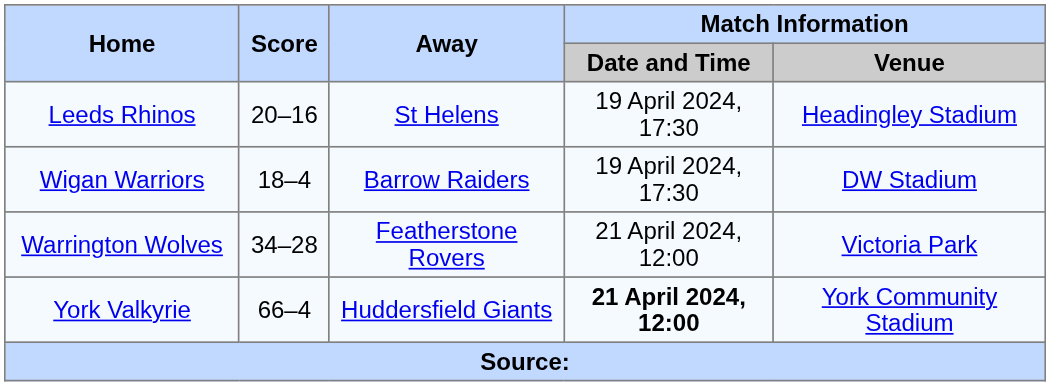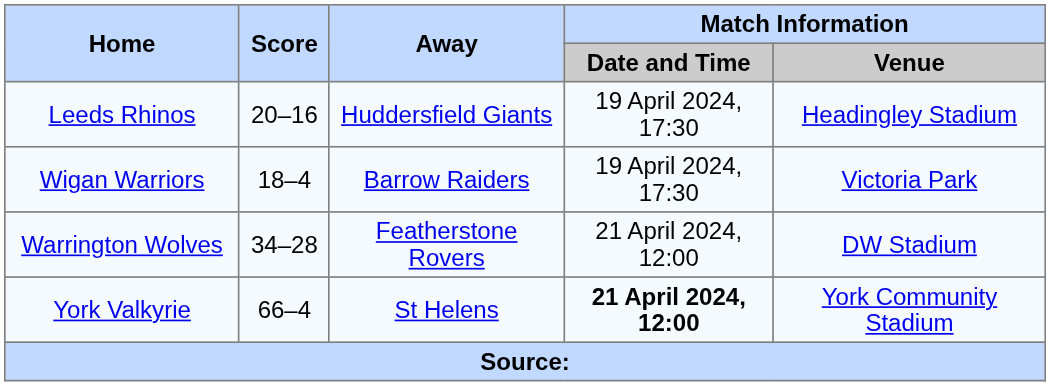 <table border=1 style="border-collapse:collapse; font-size:90%; text-align:center;" cellpadding=3 cellspacing=0 width=100%>
 <tr bgcolor=#C1D8FF>
 <th scope="col" rowspan=2 width=19%>Home</th>
 <th scope="col" rowspan=2 width=6%>Score</th>
 <th scope="col" rowspan=2 width=19%>Away</th>
 <th colspan=6>Match Information</th>
 </tr>
 <tr bgcolor=#CCCCCC>
 <th scope="col" width=17%>Date and Time</th>
 <th scope="col" width=22%>Venue</th>
 </tr>
 <tr bgcolor=#F5FAFF>
 <td> <a href='#'>Leeds Rhinos</a></td>
 <td>20–16</td>
-<td> <a href='#'>St Helens</a></td>
+<td> <a href='#'>Huddersfield Giants</a></td>
 <td>19 April 2024, 17:30</td>
 <td><a href='#'>Headingley Stadium</a></td>
 </tr>
 <tr bgcolor=#F5FAFF>
 <td> <a href='#'>Wigan Warriors</a></td>
 <td>18–4</td>
 <td> <a href='#'>Barrow Raiders</a></td>
 <td>19 April 2024, 17:30</td>
-<td><a href='#'>DW Stadium</a></td>
+<td><a href='#'>Victoria Park</a></td>
 </tr>
 <tr bgcolor=#F5FAFF>
 <td> <a href='#'>Warrington Wolves</a></td>
 <td>34–28</td>
 <td> <a href='#'>Featherstone Rovers</a></td>
 <td>21 April 2024, 12:00</td>
-<td><a href='#'>Victoria Park</a></td>
+<td><a href='#'>DW Stadium</a></td>
 </tr>
 <tr bgcolor=#F5FAFF>
 <td> <a href='#'>York Valkyrie</a></td>
 <td>66–4</td>
-<td> <a href='#'>Huddersfield Giants</a></td>
+<td> <a href='#'>St Helens</a></td>
 <td><strong>21 April 2024, 12:00</strong></td>
 <td><a href='#'>York Community Stadium</a></td>
 </tr>
 <tr style="background:#c1d8ff;">
 <th colspan=7>Source:</th>
 </tr>
 </table>
